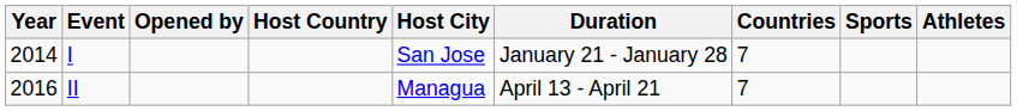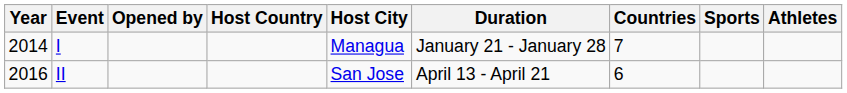 <table class="wikitable sortable">
 <tr>
 <th>Year</th>
 <th>Event</th>
 <th>Opened by</th>
 <th>Host Country</th>
 <th>Host City</th>
 <th>Duration</th>
 <th>Countries</th>
 <th>Sports</th>
 <th>Athletes</th>
 </tr>
 <tr>
 <td>2014</td>
 <td><a href='#'>I</a></td>
 <td></td>
 <td></td>
-<td><a href='#'>San Jose</a></td>
+<td><a href='#'>Managua</a></td>
 <td>January  21 - January  28</td>
 <td>7</td>
 <td></td>
 <td></td>
 </tr>
 <tr>
 <td>2016</td>
 <td><a href='#'>II</a></td>
 <td></td>
 <td></td>
-<td><a href='#'>Managua</a></td>
+<td><a href='#'>San Jose</a></td>
 <td>April 13 -  April 21</td>
-<td>7</td>
+<td>6</td>
 <td></td>
 <td></td>
 </tr>
 </table>
